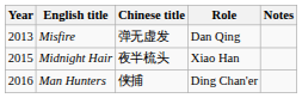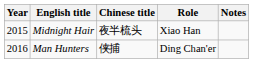 <table class="wikitable">
 <tr>
 <th>Year</th>
 <th>English title</th>
 <th>Chinese title</th>
 <th>Role</th>
 <th>Notes</th>
-</tr>
-<tr>
-<td>2013</td>
-<td><em>Misfire</em></td>
-<td>弹无虚发</td>
-<td>Dan Qing</td>
-<td></td>
 </tr>
 <tr>
 <td>2015</td>
 <td><em>Midnight Hair</em></td>
 <td>夜半梳头</td>
 <td>Xiao Han</td>
 <td></td>
 </tr>
 <tr>
 <td>2016</td>
 <td><em>Man Hunters</em></td>
 <td>侠捕</td>
 <td>Ding Chan'er</td>
 <td></td>
 </tr>
 </table>
